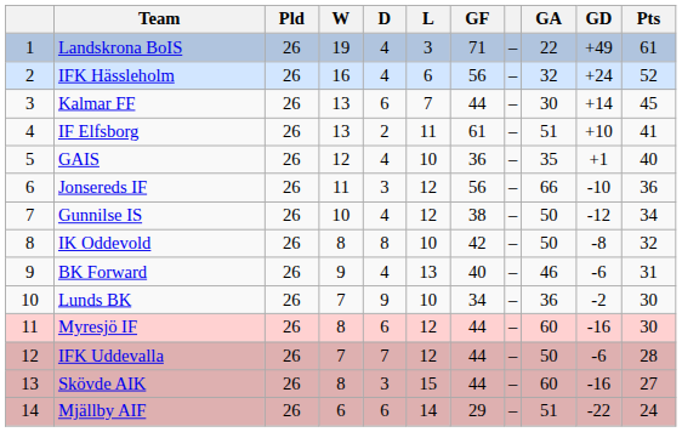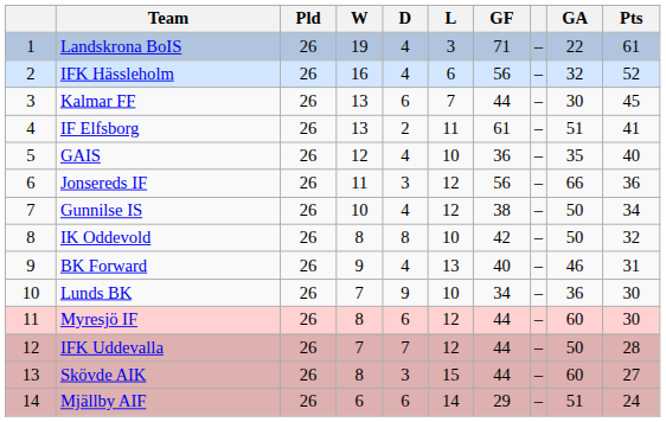 <table class="wikitable" style="text-align: center">
 <tr>
 <th style="width: 40px;"></th>
 <th style="width: 200px;">Team</th>
 <th style="width: 45px;">Pld</th>
 <th style="width: 35px;">W</th>
 <th style="width: 35px;">D</th>
 <th style="width: 35px;">L</th>
 <th style="width: 45px;">GF</th>
 <th></th>
 <th style="width: 45px;">GA</th>
-<th style="width: 35px;">GD</th>
 <th style="width: 45px;">Pts</th>
 </tr>
 <tr style="background: #b0c4de">
 <td>1</td>
 <td style="text-align: left;"><a href='#'>Landskrona BoIS</a></td>
 <td>26</td>
 <td>19</td>
 <td>4</td>
 <td>3</td>
 <td>71</td>
 <td>–</td>
 <td>22</td>
-<td>+49</td>
 <td>61</td>
 </tr>
 <tr style="background: #d2e6ff">
 <td>2</td>
 <td style="text-align: left;"><a href='#'>IFK Hässleholm</a></td>
 <td>26</td>
 <td>16</td>
 <td>4</td>
 <td>6</td>
 <td>56</td>
 <td>–</td>
 <td>32</td>
-<td>+24</td>
 <td>52</td>
 </tr>
 <tr>
 <td>3</td>
 <td style="text-align: left;"><a href='#'>Kalmar FF</a></td>
 <td>26</td>
 <td>13</td>
 <td>6</td>
 <td>7</td>
 <td>44</td>
 <td>–</td>
 <td>30</td>
-<td>+14</td>
 <td>45</td>
 </tr>
 <tr>
 <td>4</td>
 <td style="text-align: left;"><a href='#'>IF Elfsborg</a></td>
 <td>26</td>
 <td>13</td>
 <td>2</td>
 <td>11</td>
 <td>61</td>
 <td>–</td>
 <td>51</td>
-<td>+10</td>
 <td>41</td>
 </tr>
 <tr>
 <td>5</td>
 <td style="text-align: left;"><a href='#'>GAIS</a></td>
 <td>26</td>
 <td>12</td>
 <td>4</td>
 <td>10</td>
 <td>36</td>
 <td>–</td>
 <td>35</td>
-<td>+1</td>
 <td>40</td>
 </tr>
 <tr>
 <td>6</td>
 <td style="text-align: left;"><a href='#'>Jonsereds IF</a></td>
 <td>26</td>
 <td>11</td>
 <td>3</td>
 <td>12</td>
 <td>56</td>
 <td>–</td>
 <td>66</td>
-<td>-10</td>
 <td>36</td>
 </tr>
 <tr>
 <td>7</td>
 <td style="text-align: left;"><a href='#'>Gunnilse IS</a></td>
 <td>26</td>
 <td>10</td>
 <td>4</td>
 <td>12</td>
 <td>38</td>
 <td>–</td>
 <td>50</td>
-<td>-12</td>
 <td>34</td>
 </tr>
 <tr>
 <td>8</td>
 <td style="text-align: left;"><a href='#'>IK Oddevold</a></td>
 <td>26</td>
 <td>8</td>
 <td>8</td>
 <td>10</td>
 <td>42</td>
 <td>–</td>
 <td>50</td>
-<td>-8</td>
 <td>32</td>
 </tr>
 <tr>
 <td>9</td>
 <td style="text-align: left;"><a href='#'>BK Forward</a></td>
 <td>26</td>
 <td>9</td>
 <td>4</td>
 <td>13</td>
 <td>40</td>
 <td>–</td>
 <td>46</td>
-<td>-6</td>
 <td>31</td>
 </tr>
 <tr>
 <td>10</td>
 <td style="text-align: left;"><a href='#'>Lunds BK</a></td>
 <td>26</td>
 <td>7</td>
 <td>9</td>
 <td>10</td>
 <td>34</td>
 <td>–</td>
 <td>36</td>
-<td>-2</td>
 <td>30</td>
 </tr>
 <tr style="background: #ffd1d1">
 <td>11</td>
 <td style="text-align: left;"><a href='#'>Myresjö IF</a></td>
 <td>26</td>
 <td>8</td>
 <td>6</td>
 <td>12</td>
 <td>44</td>
 <td>–</td>
 <td>60</td>
-<td>-16</td>
 <td>30</td>
 </tr>
 <tr style="background: #deb0b0">
 <td>12</td>
 <td style="text-align: left;"><a href='#'>IFK Uddevalla</a></td>
 <td>26</td>
 <td>7</td>
 <td>7</td>
 <td>12</td>
 <td>44</td>
 <td>–</td>
 <td>50</td>
-<td>-6</td>
 <td>28</td>
 </tr>
 <tr style="background: #deb0b0">
 <td>13</td>
 <td style="text-align: left;"><a href='#'>Skövde AIK</a></td>
 <td>26</td>
 <td>8</td>
 <td>3</td>
 <td>15</td>
 <td>44</td>
 <td>–</td>
 <td>60</td>
-<td>-16</td>
 <td>27</td>
 </tr>
 <tr style="background: #deb0b0">
 <td>14</td>
 <td style="text-align: left;"><a href='#'>Mjällby AIF</a></td>
 <td>26</td>
 <td>6</td>
 <td>6</td>
 <td>14</td>
 <td>29</td>
 <td>–</td>
 <td>51</td>
-<td>-22</td>
 <td>24</td>
 </tr>
 </table>
